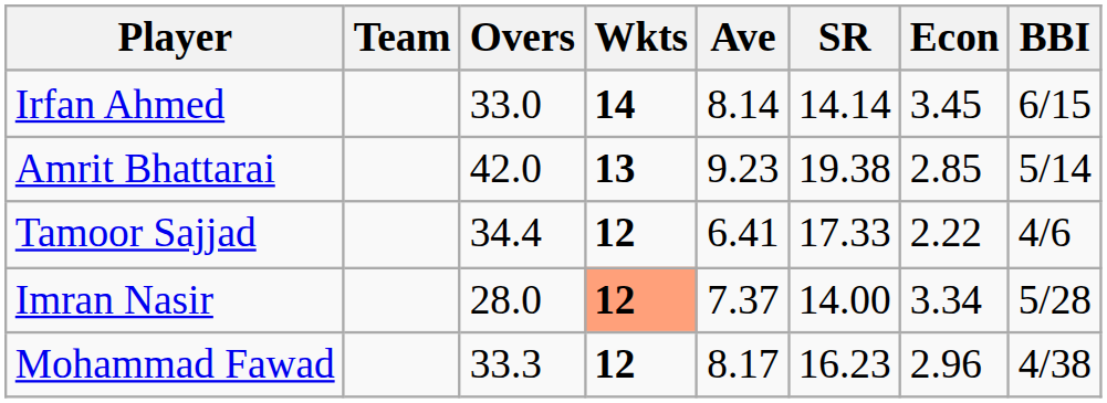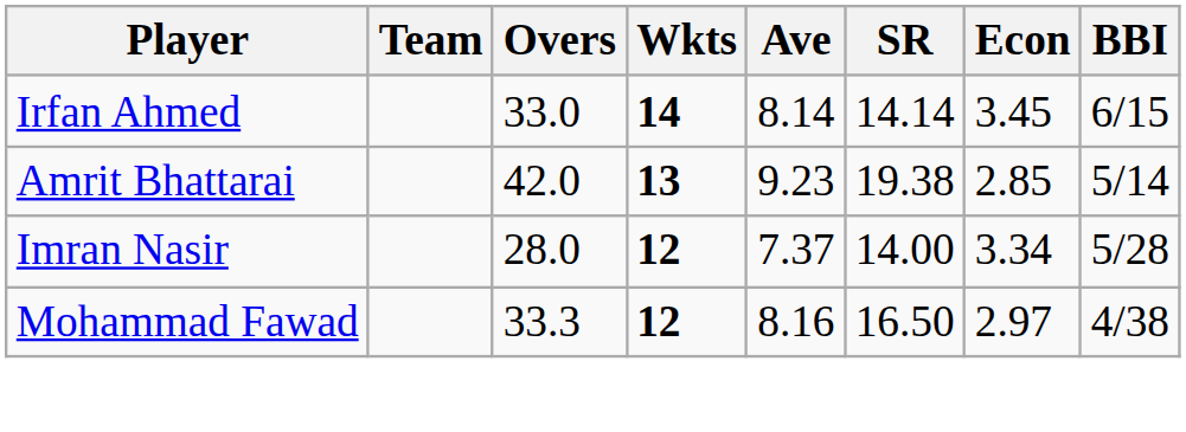 <table class="wikitable sortable">
 <tr>
 <th>Player</th>
 <th>Team</th>
 <th>Overs</th>
 <th>Wkts</th>
 <th>Ave</th>
 <th>SR</th>
 <th>Econ</th>
 <th>BBI</th>
 </tr>
 <tr>
 <td><a href='#'>Irfan Ahmed</a></td>
 <td></td>
 <td>33.0</td>
 <td><strong>14</strong></td>
 <td>8.14</td>
 <td>14.14</td>
 <td>3.45</td>
 <td>6/15</td>
 </tr>
 <tr>
 <td><a href='#'>Amrit Bhattarai</a></td>
 <td></td>
 <td>42.0</td>
 <td><strong>13</strong></td>
 <td>9.23</td>
 <td>19.38</td>
 <td>2.85</td>
 <td>5/14</td>
 </tr>
 <tr>
-<td><a href='#'>Tamoor Sajjad</a></td>
-<td></td>
-<td>34.4</td>
-<td><strong>12</strong></td>
-<td>6.41</td>
-<td>17.33</td>
-<td>2.22</td>
-<td>4/6</td>
-</tr>
-<tr>
 <td><a href='#'>Imran Nasir</a></td>
 <td></td>
 <td>28.0</td>
-<td style="background: lightsalmon;"><strong>12</strong></td>
+<td><strong>12</strong></td>
 <td>7.37</td>
 <td>14.00</td>
 <td>3.34</td>
 <td>5/28</td>
 </tr>
 <tr>
 <td><a href='#'>Mohammad Fawad</a></td>
 <td></td>
 <td>33.3</td>
 <td><strong>12</strong></td>
-<td>8.17</td>
-<td>16.23</td>
-<td>2.96</td>
+<td>8.16</td>
+<td>16.50</td>
+<td>2.97</td>
 <td>4/38</td>
 </tr>
 </table>
